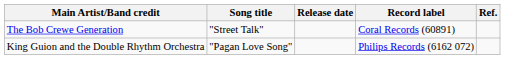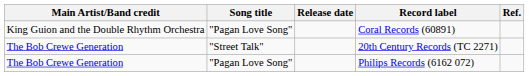 <table class="wikitable">
 <tr>
 <th>Main Artist/Band credit</th>
 <th>Song title</th>
 <th>Release date</th>
 <th>Record label</th>
 <th>Ref.</th>
 </tr>
 <tr>
-<td><a href='#'>The Bob Crewe Generation</a></td>
-<td>"Street Talk"</td>
+<td>King Guion and the Double Rhythm Orchestra</td>
+<td>"Pagan Love Song"</td>
 <td></td>
 <td><a href='#'>Coral Records</a> (60891)</td>
 <td></td>
 </tr>
 <tr>
-<td>King Guion and the Double Rhythm Orchestra</td>
+<td><a href='#'>The Bob Crewe Generation</a></td>
+<td>"Street Talk"</td>
+<td></td>
+<td><a href='#'>20th Century Records</a> (TC 2271)</td>
+<td></td>
+</tr>
+<tr>
+<td><a href='#'>The Bob Crewe Generation</a></td>
 <td>"Pagan Love Song"</td>
 <td></td>
 <td><a href='#'>Philips Records</a> (6162 072)</td>
 <td></td>
 </tr>
 </table>
